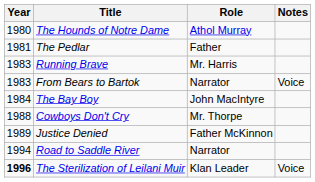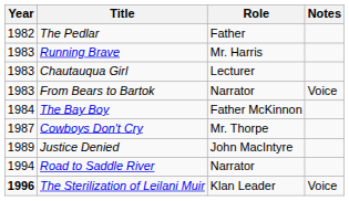 <table class="wikitable sortable">
 <tr>
 <th>Year</th>
 <th>Title</th>
 <th>Role</th>
 <th>Notes</th>
 </tr>
 <tr>
-<td>1980</td>
-<td><em><a href='#'>The Hounds of Notre Dame</a></em></td>
-<td><a href='#'>Athol Murray</a></td>
-<td></td>
-</tr>
-<tr>
-<td>1981</td>
+<td>1982</td>
 <td><em>The Pedlar</em></td>
 <td>Father</td>
 <td></td>
 </tr>
 <tr>
 <td>1983</td>
 <td><em><a href='#'>Running Brave</a></em></td>
 <td>Mr. Harris</td>
 <td></td>
 </tr>
 <tr>
 <td>1983</td>
+<td><em>Chautauqua Girl</em></td>
+<td>Lecturer</td>
+<td></td>
+</tr>
+<tr>
+<td>1983</td>
 <td><em>From Bears to Bartok</em></td>
 <td>Narrator</td>
 <td>Voice</td>
 </tr>
 <tr>
 <td>1984</td>
 <td><em><a href='#'>The Bay Boy</a></em></td>
-<td>John MacIntyre</td>
+<td>Father McKinnon</td>
 <td></td>
 </tr>
 <tr>
-<td>1988</td>
+<td>1987</td>
 <td><a href='#'><em>Cowboys Don't Cry</em></a></td>
 <td>Mr. Thorpe</td>
 <td></td>
 </tr>
 <tr>
 <td>1989</td>
 <td><em>Justice Denied</em></td>
-<td>Father McKinnon</td>
+<td>John MacIntyre</td>
 <td></td>
 </tr>
 <tr>
 <td>1994</td>
 <td><em><a href='#'>Road to Saddle River</a></em></td>
 <td>Narrator</td>
 <td></td>
 </tr>
 <tr>
 <td><strong>1996</strong></td>
 <td><em><a href='#'>The Sterilization of Leilani Muir</a></em></td>
 <td>Klan Leader</td>
 <td>Voice</td>
 </tr>
 </table>
